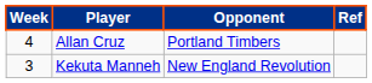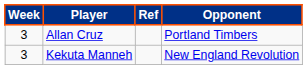 <table class=wikitable>
 <tr>
 <th style="background:#003087; color:#FFFFFF; border:2px solid #FE5000;" scope="col">Week</th>
 <th style="background:#003087; color:#FFFFFF; border:2px solid #FE5000;" scope="col">Player</th>
+<th style="background:#003087; color:#FFFFFF; border:2px solid #FE5000;" scope="col">Ref</th>
 <th style="background:#003087; color:#FFFFFF; border:2px solid #FE5000;" scope="col">Opponent</th>
-<th style="background:#003087; color:#FFFFFF; border:2px solid #FE5000;" scope="col">Ref</th>
 </tr>
 <tr>
-<td align=center>4</td>
+<td align=center>3</td>
 <td> <a href='#'>Allan Cruz</a></td>
+<td align=center></td>
 <td><a href='#'>Portland Timbers</a></td>
-<td align=center></td>
 </tr>
 <tr>
 <td align=center>3</td>
 <td> <a href='#'>Kekuta Manneh</a></td>
+<td align=center></td>
 <td><a href='#'>New England Revolution</a></td>
-<td align=center></td>
 </tr>
 </table>
